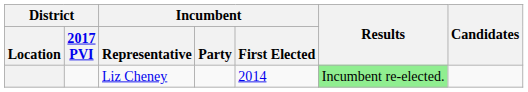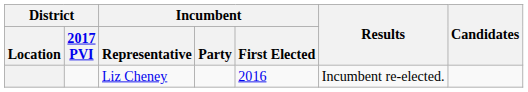 <table class="wikitable">
 <tr>
 <th colspan=2>District</th>
 <th colspan=3>Incumbent</th>
 <th rowspan=2>Results</th>
 <th rowspan=2>Candidates</th>
 </tr>
 <tr valign=bottom>
 <th>Location</th>
 <th><a href='#'>2017<br>PVI</a></th>
 <th>Representative</th>
 <th>Party</th>
 <th>First Elected</th>
 </tr>
 <tr>
 <th></th>
 <td></td>
 <td><a href='#'>Liz Cheney</a></td>
 <td></td>
-<td><a href='#'>2014</a></td>
-<td style="background: lightgreen;">Incumbent re-elected.</td>
+<td><a href='#'>2016</a></td>
+<td>Incumbent re-elected.</td>
 <td nowrap></td>
 </tr>
 </table>
